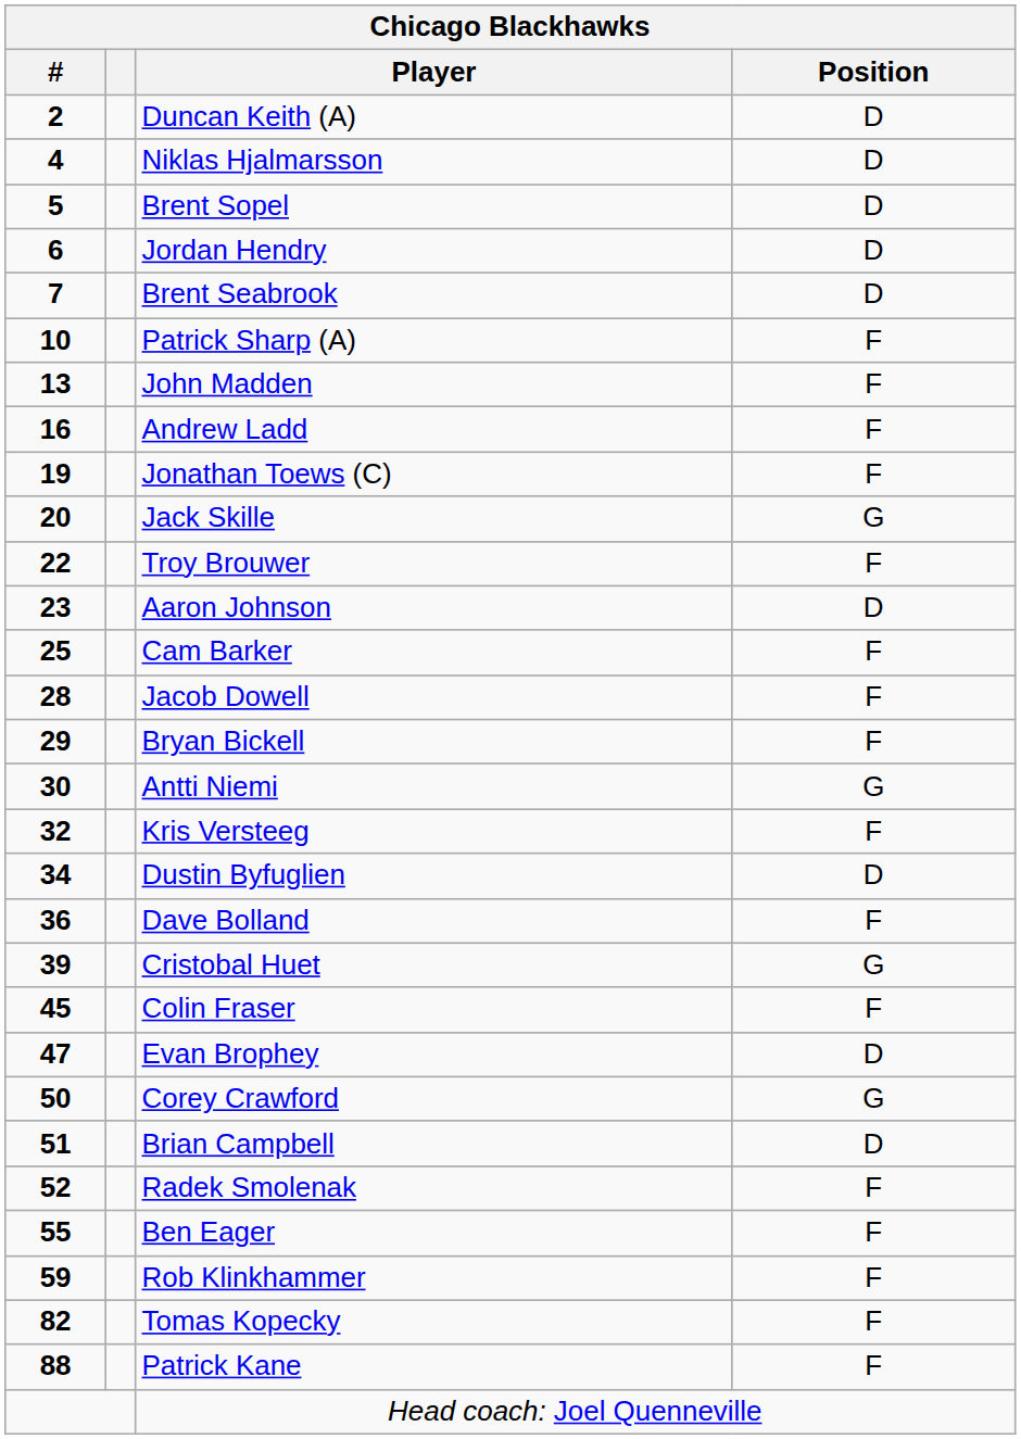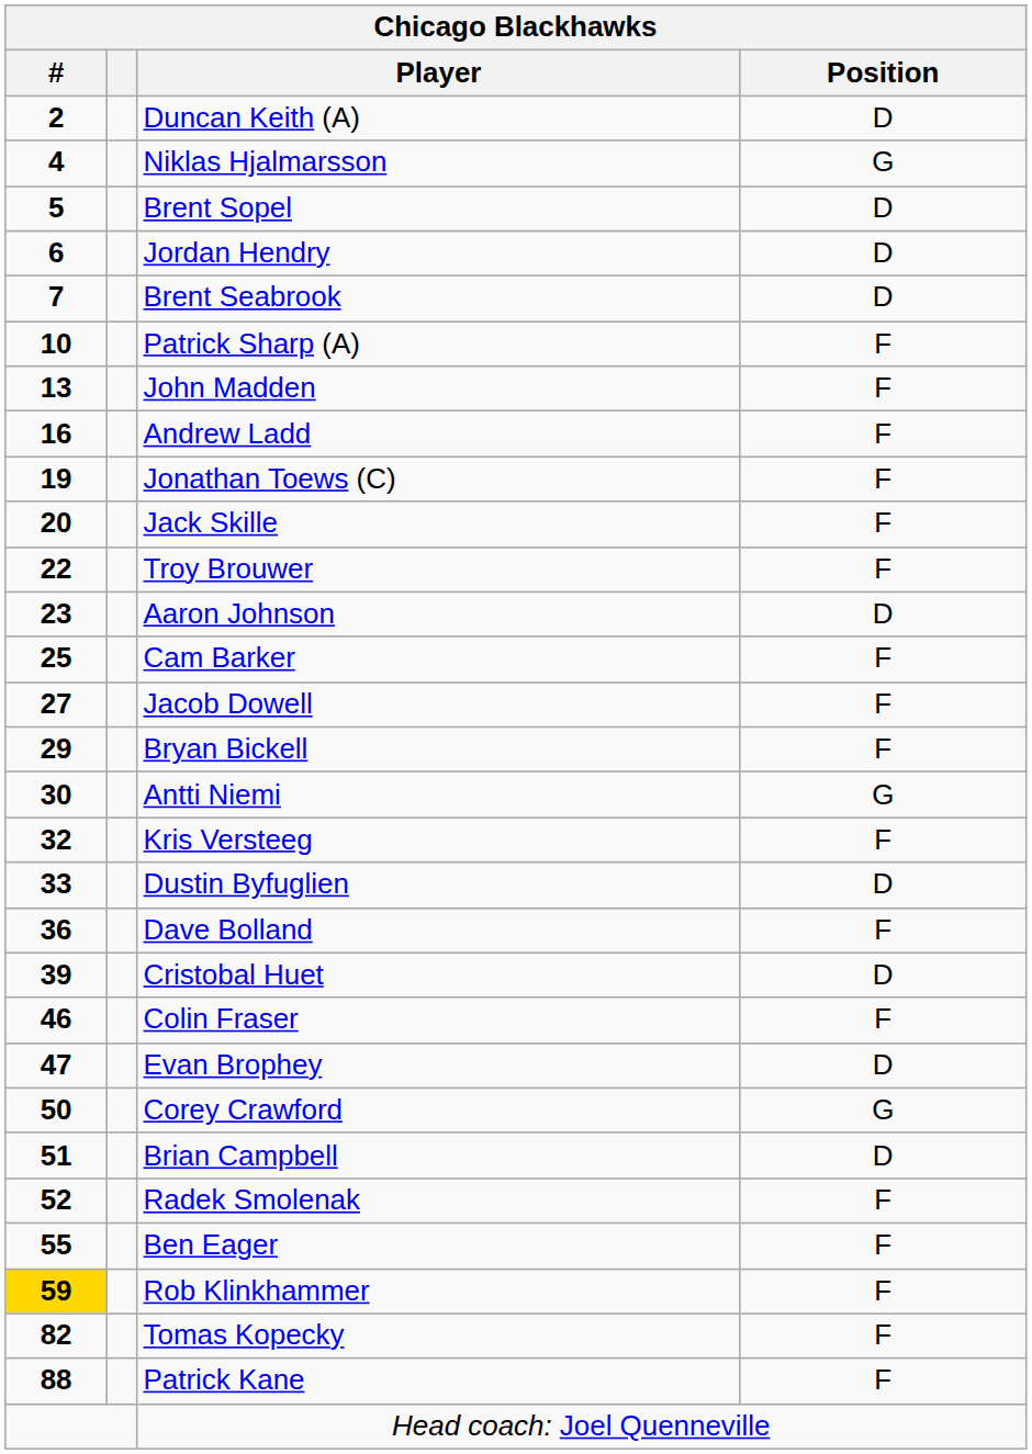 <table width="65%" class="wikitable" style="text-align:center">
 <tr>
 <th colspan=4>Chicago Blackhawks</th>
 </tr>
 <tr>
 <th>#</th>
 <th></th>
 <th>Player</th>
 <th>Position</th>
 </tr>
 <tr>
 <td><strong>2</strong></td>
 <td align=center></td>
 <td align=left><a href='#'>Duncan Keith</a> (A)</td>
 <td>D</td>
 </tr>
 <tr>
 <td><strong>4</strong></td>
 <td align=center></td>
 <td align=left><a href='#'>Niklas Hjalmarsson</a></td>
-<td>D</td>
+<td>G</td>
 </tr>
 <tr>
 <td><strong>5</strong></td>
 <td align=center></td>
 <td align=left><a href='#'>Brent Sopel</a></td>
 <td>D</td>
 </tr>
 <tr>
 <td><strong>6</strong></td>
 <td align=center></td>
 <td align=left><a href='#'>Jordan Hendry</a></td>
 <td>D</td>
 </tr>
 <tr>
 <td><strong>7</strong></td>
 <td align=center></td>
 <td align=left><a href='#'>Brent Seabrook</a></td>
 <td>D</td>
 </tr>
 <tr>
 <td><strong>10</strong></td>
 <td align=center></td>
 <td align=left><a href='#'>Patrick Sharp</a> (A)</td>
 <td>F</td>
 </tr>
 <tr>
 <td><strong>13</strong></td>
 <td align=center></td>
 <td align=left><a href='#'>John Madden</a></td>
 <td>F</td>
 </tr>
 <tr>
 <td><strong>16</strong></td>
 <td align=center></td>
 <td align=left><a href='#'>Andrew Ladd</a></td>
 <td>F</td>
 </tr>
 <tr>
 <td><strong>19</strong></td>
 <td align=center></td>
 <td align=left><a href='#'>Jonathan Toews</a> (C)</td>
 <td>F</td>
 </tr>
 <tr>
 <td><strong>20</strong></td>
 <td align=center></td>
 <td align=left><a href='#'>Jack Skille</a></td>
-<td>G</td>
+<td>F</td>
 </tr>
 <tr>
 <td><strong>22</strong></td>
 <td align=center></td>
 <td align=left><a href='#'>Troy Brouwer</a></td>
 <td>F</td>
 </tr>
 <tr>
 <td><strong>23</strong></td>
 <td align=center></td>
 <td align=left><a href='#'>Aaron Johnson</a></td>
 <td>D</td>
 </tr>
 <tr>
 <td><strong>25</strong></td>
 <td align=center></td>
 <td align=left><a href='#'>Cam Barker</a></td>
 <td>F</td>
 </tr>
 <tr>
-<td><strong>28</strong></td>
+<td><strong>27</strong></td>
 <td align=center></td>
 <td align=left><a href='#'>Jacob Dowell</a></td>
 <td>F</td>
 </tr>
 <tr>
 <td><strong>29</strong></td>
 <td align=center></td>
 <td align=left><a href='#'>Bryan Bickell</a></td>
 <td>F</td>
 </tr>
 <tr>
 <td><strong>30</strong></td>
 <td align=center></td>
 <td align=left><a href='#'>Antti Niemi</a> </td>
 <td>G</td>
 </tr>
 <tr>
 <td><strong>32</strong></td>
 <td align=center></td>
 <td align=left><a href='#'>Kris Versteeg</a></td>
 <td>F</td>
 </tr>
 <tr>
-<td><strong>34</strong></td>
+<td><strong>33</strong></td>
 <td align=center></td>
 <td align=left><a href='#'>Dustin Byfuglien</a></td>
 <td>D</td>
 </tr>
 <tr>
 <td><strong>36</strong></td>
 <td align=center></td>
 <td align=left><a href='#'>Dave Bolland</a></td>
 <td>F</td>
 </tr>
 <tr>
 <td><strong>39</strong></td>
 <td align=center></td>
 <td align=left><a href='#'>Cristobal Huet</a></td>
-<td>G</td>
+<td>D</td>
 </tr>
 <tr>
-<td><strong>45</strong></td>
+<td><strong>46</strong></td>
 <td align=center></td>
 <td align=left><a href='#'>Colin Fraser</a></td>
 <td>F</td>
 </tr>
 <tr>
 <td><strong>47</strong></td>
 <td align=center></td>
 <td align=left><a href='#'>Evan Brophey</a></td>
 <td>D</td>
 </tr>
 <tr>
 <td><strong>50</strong></td>
 <td align=center></td>
 <td align=left><a href='#'>Corey Crawford</a></td>
 <td>G</td>
 </tr>
 <tr>
 <td><strong>51</strong></td>
 <td align=center></td>
 <td align=left><a href='#'>Brian Campbell</a></td>
 <td>D</td>
 </tr>
 <tr>
 <td><strong>52</strong></td>
 <td align=center></td>
 <td align=left><a href='#'>Radek Smolenak</a></td>
 <td>F</td>
 </tr>
 <tr>
 <td><strong>55</strong></td>
 <td align=center></td>
 <td align=left><a href='#'>Ben Eager</a></td>
 <td>F</td>
 </tr>
 <tr>
-<td><strong>59</strong></td>
+<td style="background: gold;"><strong>59</strong></td>
 <td align=center></td>
 <td align=left><a href='#'>Rob Klinkhammer</a></td>
 <td>F</td>
 </tr>
 <tr>
 <td><strong>82</strong></td>
 <td align=center></td>
 <td align=left><a href='#'>Tomas Kopecky</a></td>
 <td>F</td>
 </tr>
 <tr>
 <td><strong>88</strong></td>
 <td align=center></td>
 <td align=left><a href='#'>Patrick Kane</a></td>
 <td>F</td>
 </tr>
 <tr>
 <td colspan=2 align=right></td>
 <td colspan=3><em>Head coach:</em> <a href='#'>Joel Quenneville</a></td>
 </tr>
 </table>
